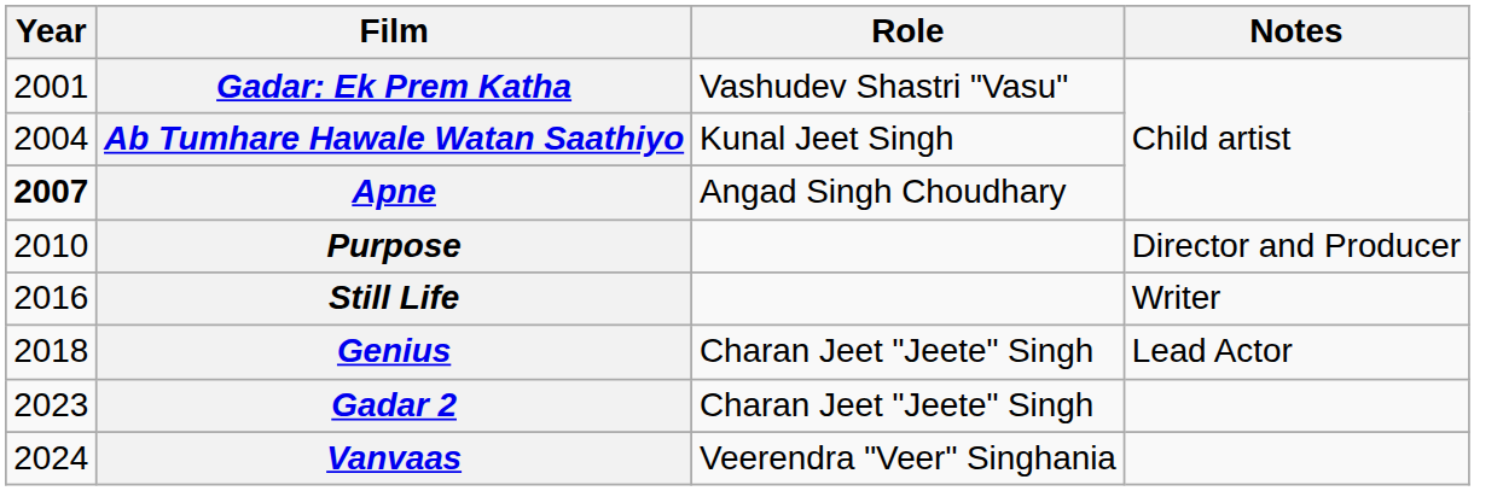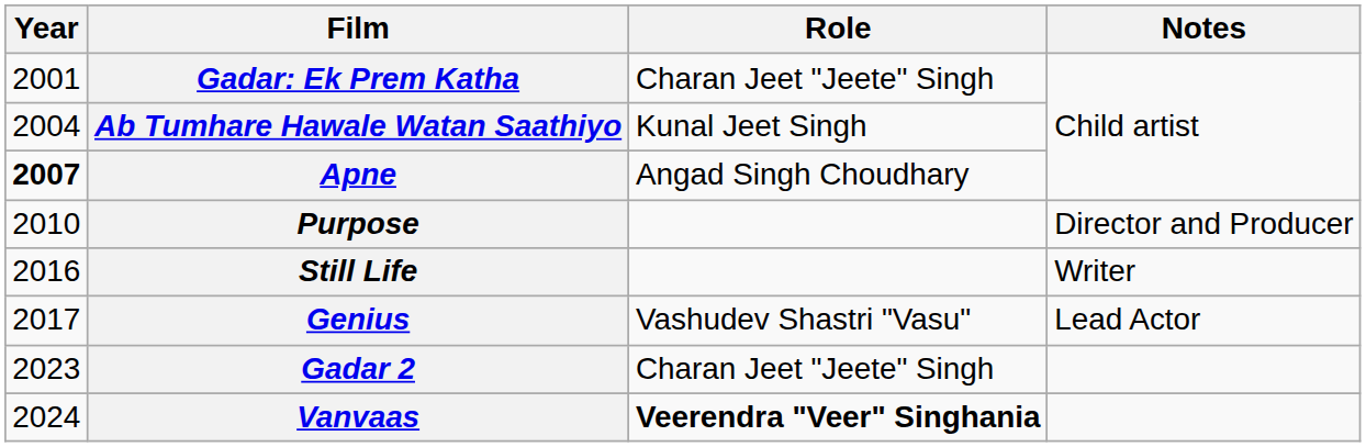 <table class="wikitable sortable plainrowheaders">
 <tr style="text-align:center;">
 <th scope="col">Year</th>
 <th scope="col">Film</th>
 <th scope="col">Role</th>
 <th class="unsortable" scope="col">Notes</th>
 </tr>
 <tr>
 <td>2001</td>
 <th scope="row"><em><a href='#'>Gadar: Ek Prem Katha</a></em></th>
-<td>Vashudev Shastri "Vasu"</td>
+<td>Charan Jeet "Jeete" Singh</td>
 <td rowspan=3>Child artist</td>
 </tr>
 <tr>
 <td>2004</td>
 <th scope=row><em><a href='#'>Ab Tumhare Hawale Watan Saathiyo</a></em></th>
 <td>Kunal Jeet Singh</td>
 </tr>
 <tr>
 <td><strong>2007</strong></td>
 <th scope=row><em><a href='#'>Apne</a></em></th>
 <td>Angad Singh Choudhary</td>
 </tr>
 <tr>
 <td>2010</td>
 <th scope=row><em>Purpose</em></th>
 <td></td>
 <td colspan="2">Director and Producer</td>
 </tr>
 <tr>
 <td>2016</td>
 <th scope=row><em>Still Life</em></th>
 <td></td>
 <td colspan="2">Writer</td>
 </tr>
 <tr>
-<td>2018</td>
+<td>2017</td>
 <th scope="row"><em><a href='#'>Genius</a></em></th>
-<td>Charan Jeet "Jeete" Singh</td>
+<td>Vashudev Shastri "Vasu"</td>
 <td>Lead Actor</td>
 </tr>
 <tr>
 <td>2023</td>
 <th scope="row"><em><a href='#'>Gadar 2</a></em></th>
 <td>Charan Jeet "Jeete" Singh</td>
 <td></td>
 </tr>
 <tr>
 <td>2024</td>
 <th scope="row"><em><a href='#'>Vanvaas</a></em></th>
-<td>Veerendra "Veer" Singhania</td>
+<td><strong>Veerendra "Veer" Singhania</strong></td>
 <td></td>
 </tr>
 </table>
